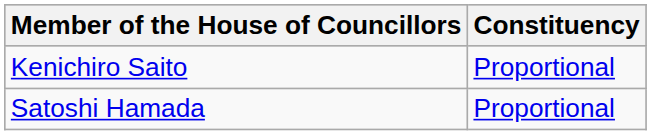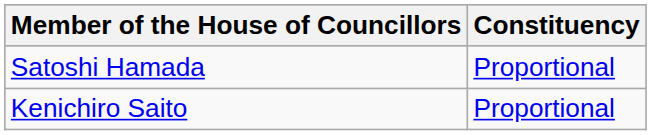 <table class="wikitable">
 <tr>
 <th>Member of the House of Councillors</th>
 <th>Constituency</th>
 </tr>
 <tr>
+<td><a href='#'>Satoshi Hamada</a></td>
+<td><a href='#'>Proportional</a></td>
+</tr>
+<tr>
 <td><a href='#'>Kenichiro Saito</a></td>
 <td><a href='#'>Proportional</a></td>
 </tr>
-<tr>
-<td><a href='#'>Satoshi Hamada</a></td>
-<td><a href='#'>Proportional</a></td>
-</tr>
 </table>
